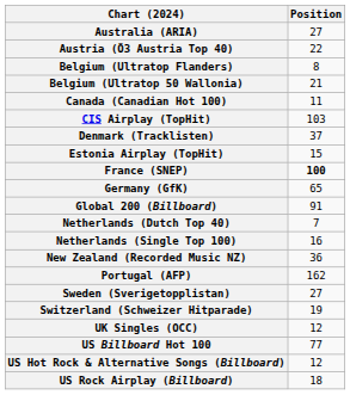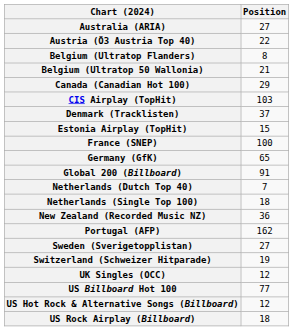 <table class="wikitable sortable plainrowheaders" style="text-align:center">
 <tr>
 <th scope="col">Chart (2024)</th>
 <th scope="col">Position</th>
 </tr>
 <tr>
 <th scope="row">Australia (ARIA)</th>
 <td>27</td>
 </tr>
 <tr>
 <th scope="row">Austria (Ö3 Austria Top 40)</th>
 <td>22</td>
 </tr>
 <tr>
 <th scope="row">Belgium (Ultratop Flanders)</th>
 <td>8</td>
 </tr>
 <tr>
 <th scope="row">Belgium (Ultratop 50 Wallonia)</th>
 <td>21</td>
 </tr>
 <tr>
 <th scope="row">Canada (Canadian Hot 100)</th>
-<td>11</td>
+<td>29</td>
 </tr>
 <tr>
 <th scope="row"><a href='#'>CIS</a> Airplay (TopHit)</th>
 <td>103</td>
 </tr>
 <tr>
 <th scope="row">Denmark (Tracklisten)</th>
 <td>37</td>
 </tr>
 <tr>
 <th scope="row">Estonia Airplay (TopHit)</th>
 <td>15</td>
 </tr>
 <tr>
 <th scope="row">France (SNEP)</th>
-<td><strong>100</strong></td>
+<td>100</td>
 </tr>
 <tr>
 <th scope="row">Germany (GfK)</th>
 <td>65</td>
 </tr>
 <tr>
 <th scope="row">Global 200 (<em>Billboard</em>)</th>
 <td>91</td>
 </tr>
 <tr>
 <th scope="row">Netherlands (Dutch Top 40)</th>
 <td>7</td>
 </tr>
 <tr>
 <th scope="row">Netherlands (Single Top 100)</th>
-<td>16</td>
+<td>18</td>
 </tr>
 <tr>
 <th scope="row">New Zealand (Recorded Music NZ)</th>
 <td>36</td>
 </tr>
 <tr>
 <th scope="row">Portugal (AFP)</th>
 <td>162</td>
 </tr>
 <tr>
 <th scope="row">Sweden (Sverigetopplistan)</th>
 <td>27</td>
 </tr>
 <tr>
 <th scope="row">Switzerland (Schweizer Hitparade)</th>
 <td>19</td>
 </tr>
 <tr>
 <th scope="row">UK Singles (OCC)</th>
 <td>12</td>
 </tr>
 <tr>
 <th scope="row">US <em>Billboard</em> Hot 100</th>
 <td>77</td>
 </tr>
 <tr>
 <th scope="row">US Hot Rock & Alternative Songs (<em>Billboard</em>)</th>
 <td>12</td>
 </tr>
 <tr>
 <th scope="row">US Rock Airplay (<em>Billboard</em>)</th>
 <td>18</td>
 </tr>
 </table>
